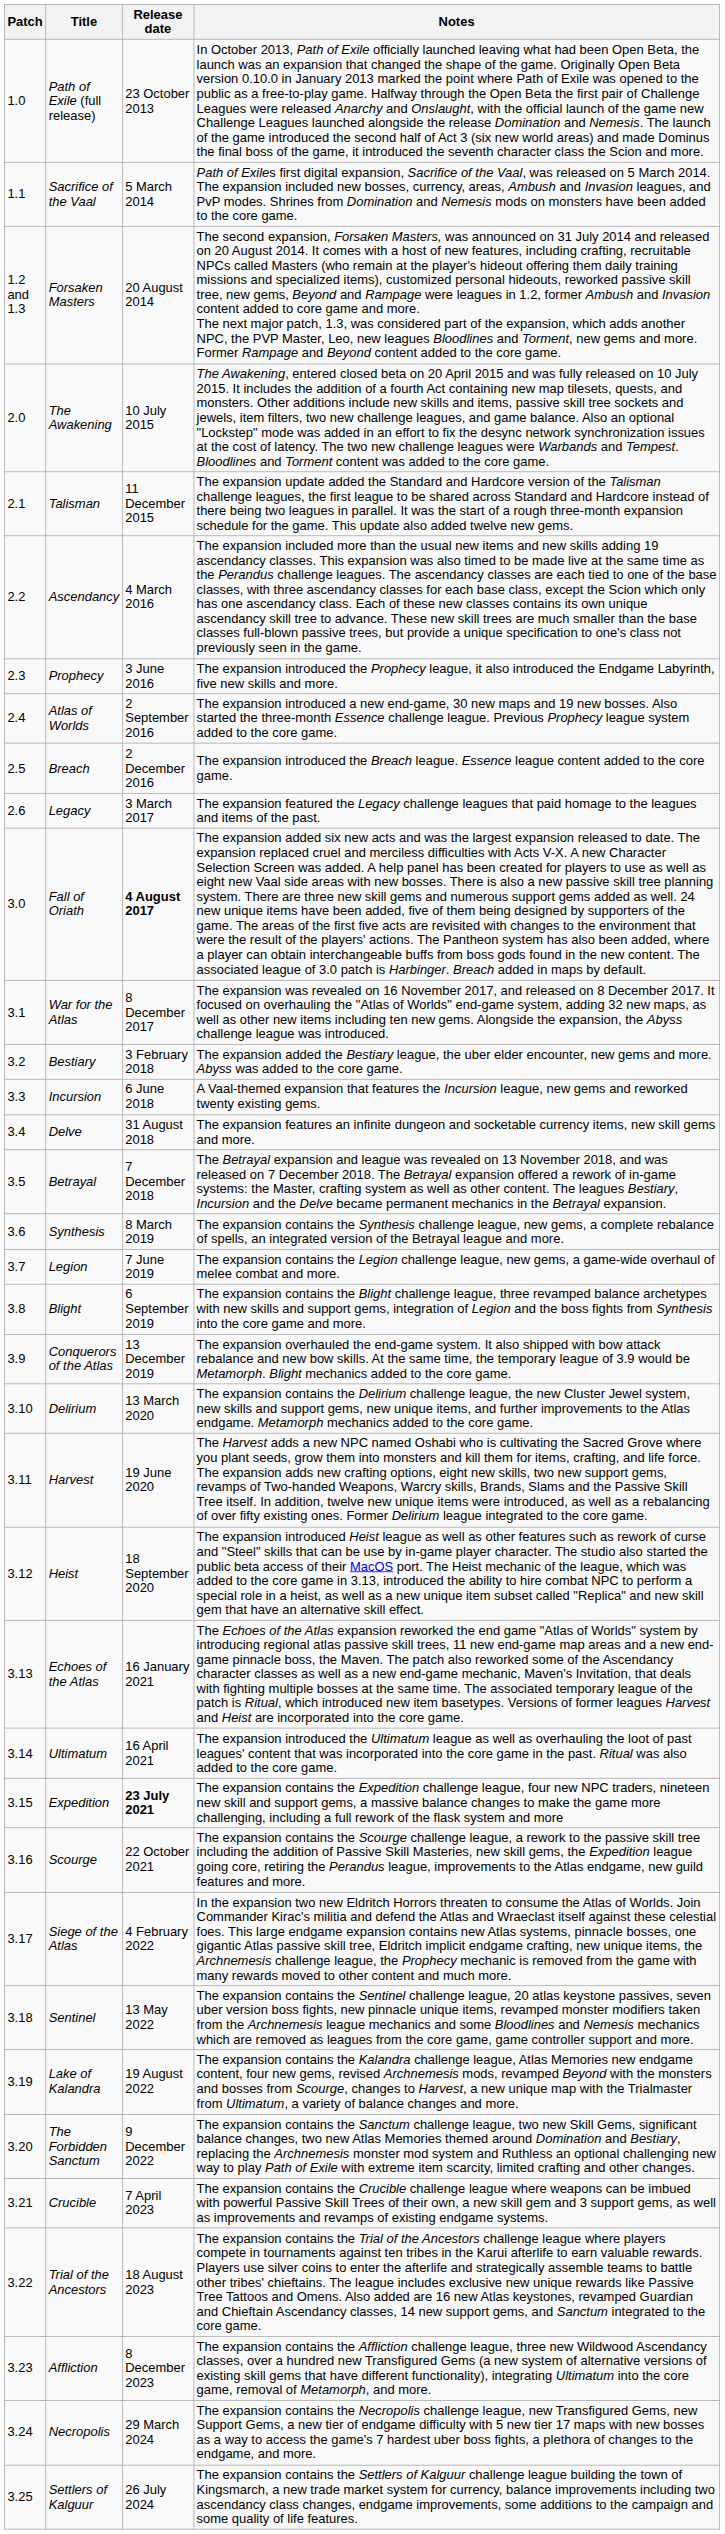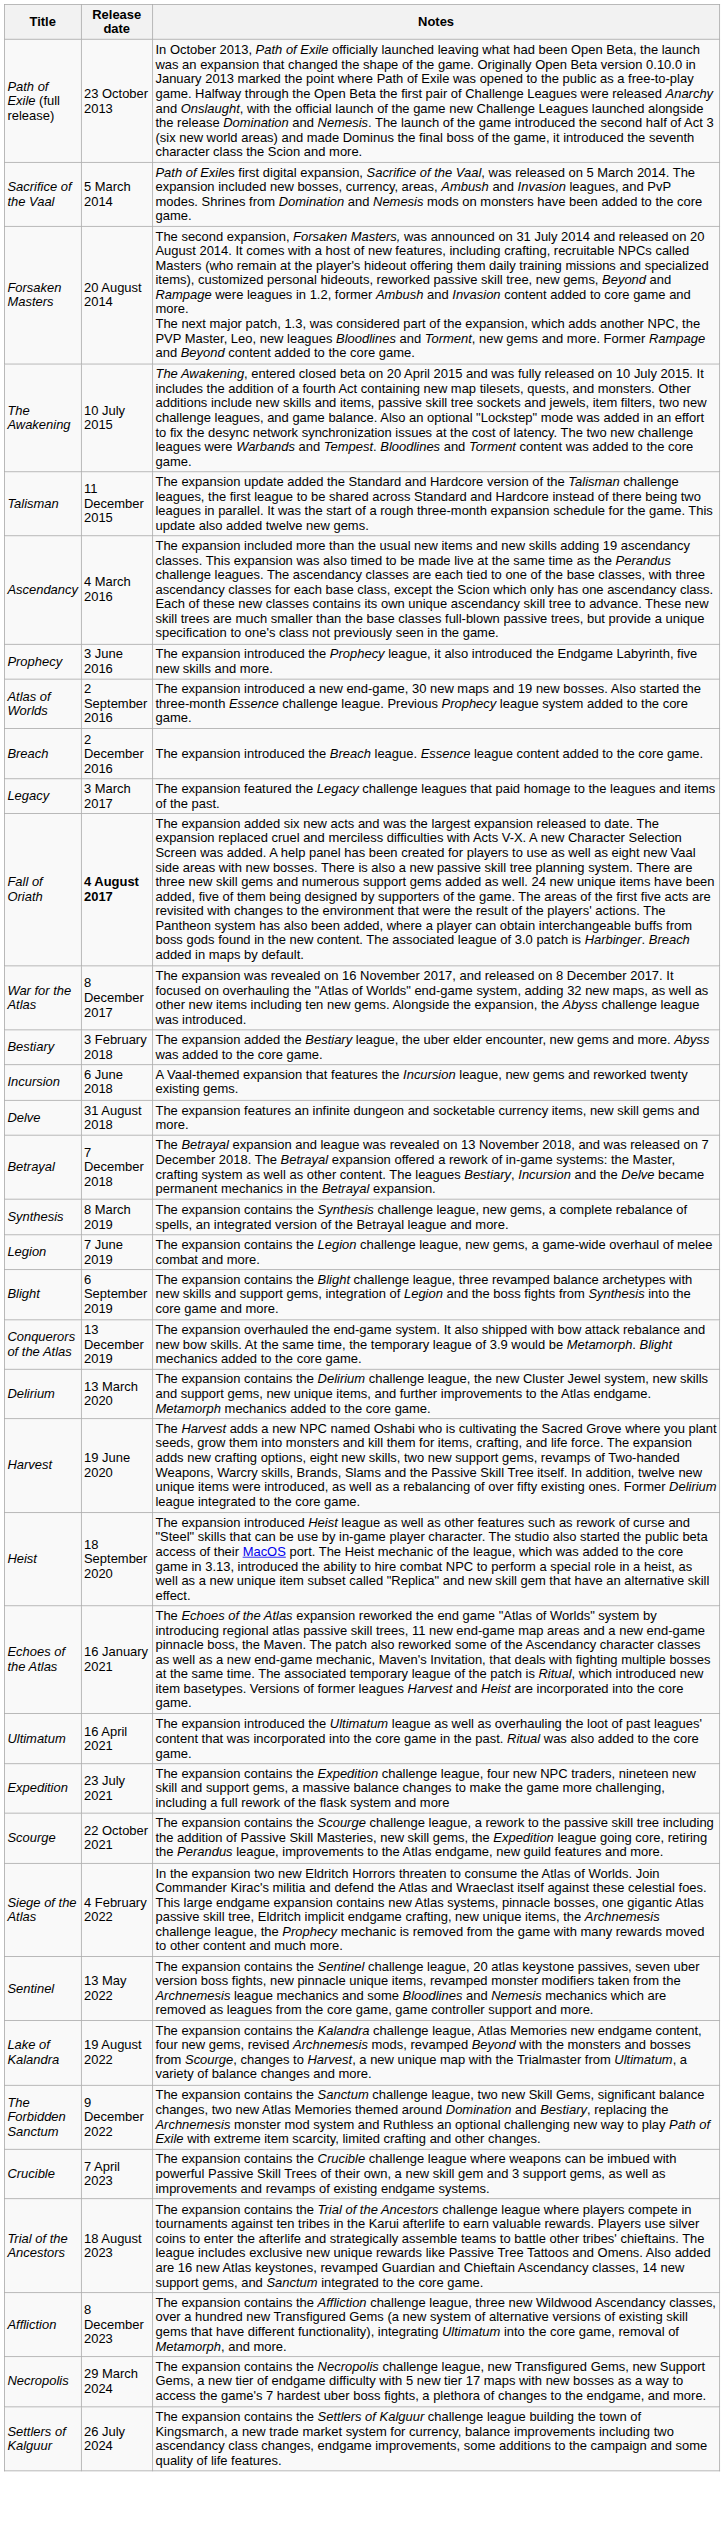 <table class="wikitable" style="width:100%;">
 <tr>
-<th style="width:1%;" scope="col">Patch</th>
 <th style="width:9%;" scope="col">Title</th>
 <th style="width:10%;" scope="col">Release date</th>
 <th style="width:80%;" scope="col">Notes</th>
 </tr>
 <tr>
-<td>1.0</td>
 <td><em>Path of Exile</em> (full release)</td>
 <td>23 October 2013</td>
 <td>In October 2013, <em>Path of Exile</em> officially launched leaving what had been Open Beta, the launch was an expansion that changed the shape of the game. Originally Open Beta version 0.10.0 in January 2013 marked the point where Path of Exile was opened to the public as a free-to-play game. Halfway through the Open Beta the first pair of Challenge Leagues were released <em>Anarchy</em> and <em>Onslaught</em>, with the official launch of the game new Challenge Leagues launched alongside the release <em>Domination</em> and <em>Nemesis</em>. The launch of the game introduced the second half of Act 3 (six new world areas) and made Dominus the final boss of the game, it introduced the seventh character class the Scion and more.</td>
 </tr>
 <tr>
-<td>1.1</td>
 <td><em>Sacrifice of the Vaal</em></td>
 <td>5 March 2014</td>
 <td><em>Path of Exile</em>s first digital expansion, <em>Sacrifice of the Vaal</em>, was released on 5 March 2014. The expansion included new bosses, currency, areas, <em>Ambush</em> and <em>Invasion</em> leagues, and PvP modes. Shrines from <em>Domination</em> and <em>Nemesis</em> mods on monsters have been added to the core game.</td>
 </tr>
 <tr>
-<td>1.2<br>and<br>1.3</td>
 <td><em>Forsaken Masters</em></td>
 <td>20 August 2014</td>
 <td>The second expansion, <em>Forsaken Masters,</em> was announced on 31 July 2014 and released on 20 August 2014. It comes with a host of new features, including crafting, recruitable NPCs called Masters (who remain at the player's hideout offering them daily training missions and specialized items), customized personal hideouts, reworked passive skill tree, new gems, <em>Beyond</em> and <em>Rampage</em> were leagues in 1.2, former <em>Ambush</em> and <em>Invasion</em> content added to core game and more.<br>The next major patch, 1.3, was considered part of the expansion, which adds another NPC, the PVP Master, Leo, new leagues <em>Bloodlines</em> and <em>Torment</em>, new gems and more. Former <em>Rampage</em> and <em>Beyond</em> content added to the core game.</td>
 </tr>
 <tr>
-<td>2.0</td>
 <td><em>The Awakening</em></td>
 <td>10 July 2015</td>
 <td><em>The Awakening</em>, entered closed beta on 20 April 2015 and was fully released on 10 July 2015. It includes the addition of a fourth Act containing new map tilesets, quests, and monsters. Other additions include new skills and items, passive skill tree sockets and jewels, item filters, two new challenge leagues, and game balance. Also an optional "Lockstep" mode was added in an effort to fix the desync network synchronization issues at the cost of latency. The two new challenge leagues were <em>Warbands</em> and <em>Tempest</em>. <em>Bloodlines</em> and <em>Torment</em> content was added to the core game.</td>
 </tr>
 <tr>
-<td>2.1</td>
 <td><em>Talisman</em></td>
 <td>11 December 2015</td>
 <td>The expansion update added the Standard and Hardcore version of the <em>Talisman</em> challenge leagues, the first league to be shared across Standard and Hardcore instead of there being two leagues in parallel. It was the start of a rough three-month expansion schedule for the game. This update also added twelve new gems.</td>
 </tr>
 <tr>
-<td>2.2</td>
 <td><em>Ascendancy</em></td>
 <td>4 March 2016</td>
 <td>The expansion included more than the usual new items and new skills adding 19 ascendancy classes. This expansion was also timed to be made live at the same time as the <em>Perandus</em> challenge leagues. The ascendancy classes are each tied to one of the base classes, with three ascendancy classes for each base class, except the Scion which only has one ascendancy class. Each of these new classes contains its own unique ascendancy skill tree to advance. These new skill trees are much smaller than the base classes full-blown passive trees, but provide a unique specification to one's class not previously seen in the game.</td>
 </tr>
 <tr>
-<td>2.3</td>
 <td><em>Prophecy</em></td>
 <td>3 June 2016</td>
 <td>The expansion introduced the <em>Prophecy</em> league, it also introduced the Endgame Labyrinth, five new skills and more.</td>
 </tr>
 <tr>
-<td>2.4</td>
 <td><em>Atlas of Worlds</em></td>
 <td>2 September 2016</td>
 <td>The expansion introduced a new end-game, 30 new maps and 19 new bosses. Also started the three-month <em>Essence</em> challenge league. Previous <em>Prophecy</em> league system added to the core game.</td>
 </tr>
 <tr>
-<td>2.5</td>
 <td><em>Breach</em></td>
 <td>2 December 2016</td>
 <td>The expansion introduced the <em>Breach</em> league. <em>Essence</em> league content added to the core game.</td>
 </tr>
 <tr>
-<td>2.6</td>
 <td><em>Legacy</em></td>
 <td>3 March 2017</td>
 <td>The expansion featured the <em>Legacy</em> challenge leagues that paid homage to the leagues and items of the past.</td>
 </tr>
 <tr>
-<td>3.0</td>
 <td><em>Fall of Oriath</em></td>
 <td><strong>4 August 2017</strong></td>
 <td>The expansion added six new acts and was the largest expansion released to date. The expansion replaced cruel and merciless difficulties with Acts V-X. A new Character Selection Screen was added. A help panel has been created for players to use as well as eight new Vaal side areas with new bosses. There is also a new passive skill tree planning system. There are three new skill gems and numerous support gems added as well. 24 new unique items have been added, five of them being designed by supporters of the game. The areas of the first five acts are revisited with changes to the environment that were the result of the players' actions. The Pantheon system has also been added, where a player can obtain interchangeable buffs from boss gods found in the new content. The associated league of 3.0 patch is <em>Harbinger</em>. <em>Breach</em> added in maps by default.</td>
 </tr>
 <tr>
-<td>3.1</td>
 <td><em>War for the Atlas </em></td>
 <td>8 December 2017</td>
 <td>The expansion was revealed on 16 November 2017, and released on 8 December 2017. It focused on overhauling the "Atlas of Worlds" end-game system, adding 32 new maps, as well as other new items including ten new gems. Alongside the expansion, the <em>Abyss</em> challenge league was introduced.</td>
 </tr>
 <tr>
-<td>3.2</td>
 <td><em>Bestiary</em></td>
 <td>3 February 2018</td>
 <td>The expansion added the <em>Bestiary</em> league, the uber elder encounter, new gems and more. <em>Abyss</em> was added to the core game.</td>
 </tr>
 <tr>
-<td>3.3</td>
 <td><em>Incursion</em></td>
 <td>6 June 2018</td>
 <td>A Vaal-themed expansion that features the <em>Incursion</em> league, new gems and reworked twenty existing gems.</td>
 </tr>
 <tr>
-<td>3.4</td>
 <td><em>Delve</em></td>
 <td>31 August 2018</td>
 <td>The expansion features an infinite dungeon and socketable currency items, new skill gems and more.</td>
 </tr>
 <tr>
-<td>3.5</td>
 <td><em>Betrayal</em></td>
 <td>7 December 2018</td>
 <td>The <em>Betrayal</em> expansion and league was revealed on 13 November 2018, and was released on 7 December 2018. The <em>Betrayal</em> expansion offered a rework of in-game systems: the Master, crafting system as well as other content. The leagues <em>Bestiary</em>, <em>Incursion</em> and the <em>Delve</em> became permanent mechanics in the <em>Betrayal</em> expansion.</td>
 </tr>
 <tr>
-<td>3.6</td>
 <td><em>Synthesis</em></td>
 <td>8 March 2019</td>
 <td>The expansion contains the <em>Synthesis</em> challenge league, new gems, a complete rebalance of spells, an integrated version of the Betrayal league and more.</td>
 </tr>
 <tr>
-<td>3.7</td>
 <td><em>Legion</em></td>
 <td>7 June 2019</td>
 <td>The expansion contains the <em>Legion</em> challenge league, new gems, a game-wide overhaul of melee combat and more.</td>
 </tr>
 <tr>
-<td>3.8</td>
 <td><em>Blight</em></td>
 <td>6 September 2019</td>
 <td>The expansion contains the <em>Blight</em> challenge league, three revamped balance archetypes with new skills and support gems, integration of <em>Legion</em> and the boss fights from <em>Synthesis</em> into the core game and more.</td>
 </tr>
 <tr>
-<td>3.9</td>
 <td><em>Conquerors of the Atlas</em></td>
 <td>13 December 2019</td>
 <td>The expansion overhauled the end-game system. It also shipped with bow attack rebalance and new bow skills. At the same time, the temporary league of 3.9 would be <em>Metamorph</em>. <em>Blight</em> mechanics added to the core game.</td>
 </tr>
 <tr>
-<td>3.10</td>
 <td><em>Delirium </em></td>
 <td>13 March 2020</td>
 <td>The expansion contains the <em>Delirium</em> challenge league, the new Cluster Jewel system, new skills and support gems, new unique items, and further improvements to the Atlas endgame. <em>Metamorph</em> mechanics added to the core game.</td>
 </tr>
 <tr>
-<td>3.11</td>
 <td><em>Harvest</em></td>
 <td>19 June 2020</td>
 <td>The <em>Harvest</em> adds a new NPC named Oshabi who is cultivating the Sacred Grove where you plant seeds, grow them into monsters and kill them for items, crafting, and life force. The expansion adds new crafting options, eight new skills, two new support gems, revamps of Two-handed Weapons, Warcry skills, Brands, Slams and the Passive Skill Tree itself. In addition, twelve new unique items were introduced, as well as a rebalancing of over fifty existing ones. Former <em>Delirium </em> league integrated to the core game.</td>
 </tr>
 <tr>
-<td>3.12</td>
 <td><em>Heist</em></td>
 <td>18 September 2020</td>
 <td>The expansion introduced <em>Heist</em> league as well as other features such as rework of curse and "Steel" skills that can be use by in-game player character. The studio also started the public beta access of their <a href='#'>MacOS</a> port. The Heist mechanic of the league, which was added to the core game in 3.13, introduced the ability to hire combat NPC to perform a special role in a heist, as well as a new unique item subset called "Replica" and new skill gem that have an alternative skill effect.</td>
 </tr>
 <tr>
-<td>3.13</td>
 <td><em>Echoes of the Atlas</em></td>
 <td>16 January 2021</td>
 <td>The <em>Echoes of the Atlas</em> expansion reworked the end game "Atlas of Worlds" system by introducing regional atlas passive skill trees, 11 new end-game map areas and a new end-game pinnacle boss, the Maven. The patch also reworked some of the Ascendancy character classes as well as a new end-game mechanic, Maven's Invitation, that deals with fighting multiple bosses at the same time. The associated temporary league of the patch is <em>Ritual</em>, which introduced new item basetypes. Versions of former leagues <em>Harvest</em> and <em>Heist</em> are incorporated into the core game.</td>
 </tr>
 <tr>
-<td>3.14</td>
 <td><em>Ultimatum</em></td>
 <td>16 April 2021</td>
 <td>The expansion introduced the <em>Ultimatum</em> league as well as overhauling the loot of past leagues' content that was incorporated into the core game in the past. <em>Ritual</em> was also added to the core game.</td>
 </tr>
 <tr>
-<td>3.15</td>
 <td><em>Expedition</em></td>
-<td><strong>23 July 2021</strong></td>
+<td>23 July 2021</td>
 <td>The expansion contains the <em>Expedition</em> challenge league, four new NPC traders, nineteen new skill and support gems, a massive balance changes to make the game more challenging, including a full rework of the flask system and more</td>
 </tr>
 <tr>
-<td>3.16</td>
 <td><em>Scourge</em></td>
 <td>22 October 2021</td>
 <td>The expansion contains the <em>Scourge</em> challenge league, a rework to the passive skill tree including the addition of Passive Skill Masteries, new skill gems, the <em>Expedition</em> league going core, retiring the <em>Perandus</em> league, improvements to the Atlas endgame, new guild features and more.</td>
 </tr>
 <tr>
-<td>3.17</td>
 <td><em>Siege of the Atlas</em></td>
 <td>4 February 2022</td>
 <td>In the expansion two new Eldritch Horrors threaten to consume the Atlas of Worlds. Join Commander Kirac's militia and defend the Atlas and Wraeclast itself against these celestial foes. This large endgame expansion contains new Atlas systems, pinnacle bosses, one gigantic Atlas passive skill tree, Eldritch implicit endgame crafting, new unique items, the <em>Archnemesis</em> challenge league, the <em>Prophecy</em> mechanic is removed from the game with many rewards moved to other content and much more.</td>
 </tr>
 <tr>
-<td>3.18</td>
 <td><em>Sentinel</em></td>
 <td>13 May 2022</td>
 <td>The expansion contains the <em>Sentinel</em> challenge league, 20 atlas keystone passives, seven uber version boss fights, new pinnacle unique items, revamped monster modifiers taken from the <em>Archnemesis</em> league mechanics and some <em>Bloodlines</em> and <em>Nemesis</em> mechanics which are removed as leagues from the core game, game controller support and more.</td>
 </tr>
 <tr>
-<td>3.19</td>
 <td><em>Lake of Kalandra</em></td>
 <td>19 August 2022</td>
 <td>The expansion contains the <em>Kalandra</em> challenge league, Atlas Memories new endgame content, four new gems, revised <em>Archnemesis</em> mods, revamped <em>Beyond</em> with the monsters and bosses from <em>Scourge</em>, changes to <em>Harvest</em>, a new unique map with the Trialmaster from <em>Ultimatum</em>, a variety of balance changes and more.</td>
 </tr>
 <tr>
-<td>3.20</td>
 <td><em>The Forbidden Sanctum</em></td>
 <td>9 December 2022</td>
 <td>The expansion contains the <em>Sanctum</em> challenge league, two new Skill Gems, significant balance changes, two new Atlas Memories themed around <em>Domination</em> and <em>Bestiary</em>, replacing the <em>Archnemesis</em> monster mod system and Ruthless an optional challenging new way to play <em>Path of Exile</em> with extreme item scarcity, limited crafting and other changes.</td>
 </tr>
 <tr>
-<td>3.21</td>
 <td><em>Crucible</em></td>
 <td>7 April 2023</td>
 <td>The expansion contains the <em>Crucible</em> challenge league where weapons can be imbued with powerful Passive Skill Trees of their own, a new skill gem and 3 support gems, as well as improvements and revamps of existing endgame systems.</td>
 </tr>
 <tr>
-<td>3.22</td>
 <td><em>Trial of the Ancestors</em></td>
 <td>18 August 2023</td>
 <td>The expansion contains the <em>Trial of the Ancestors</em> challenge league where players compete in tournaments against ten tribes in the Karui afterlife to earn valuable rewards. Players use silver coins to enter the afterlife and strategically assemble teams to battle other tribes' chieftains. The league includes exclusive new unique rewards like Passive Tree Tattoos and Omens. Also added are 16 new Atlas keystones, revamped Guardian and Chieftain Ascendancy classes, 14 new support gems, and <em>Sanctum</em> integrated to the core game.</td>
 </tr>
 <tr>
-<td>3.23</td>
 <td><em>Affliction</em></td>
 <td>8 December 2023</td>
 <td>The expansion contains the <em>Affliction</em> challenge league, three new Wildwood Ascendancy classes, over a hundred new Transfigured Gems (a new system of alternative versions of existing skill gems that have different functionality), integrating <em>Ultimatum</em> into the core game, removal of <em>Metamorph</em>, and more.</td>
 </tr>
 <tr>
-<td>3.24</td>
 <td><em>Necropolis</em></td>
 <td>29 March 2024</td>
 <td>The expansion contains the <em>Necropolis</em> challenge league, new Transfigured Gems, new Support Gems, a new tier of endgame difficulty with 5 new tier 17 maps with new bosses as a way to access the game's 7 hardest uber boss fights, a plethora of changes to the endgame, and more.</td>
 </tr>
 <tr>
-<td>3.25</td>
 <td><em>Settlers of Kalguur</em></td>
 <td>26 July 2024</td>
 <td>The expansion contains the <em>Settlers of Kalguur</em> challenge league building the town of Kingsmarch, a new trade market system for currency, balance improvements including two ascendancy class changes, endgame improvements, some additions to the campaign and some quality of life features.</td>
 </tr>
 </table>
